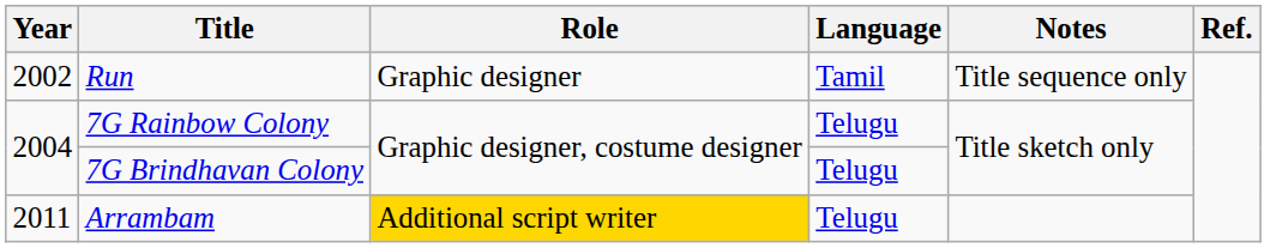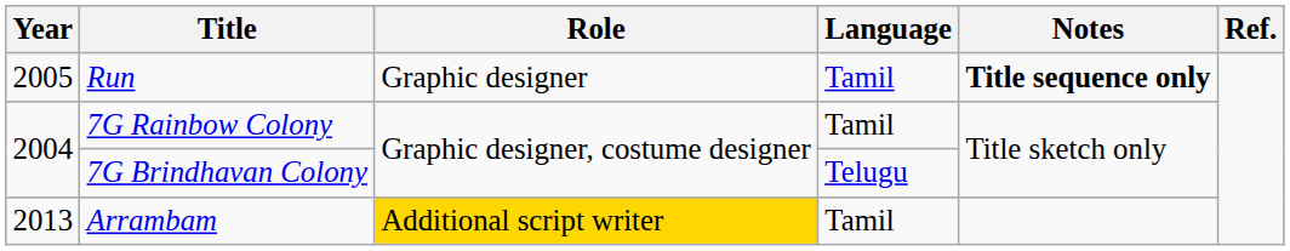 <table class="wikitable">
 <tr>
 <th>Year</th>
 <th>Title</th>
 <th>Role</th>
 <th>Language</th>
 <th>Notes</th>
 <th>Ref.</th>
 </tr>
 <tr>
-<td>2002</td>
+<td>2005</td>
 <td><em><a href='#'>Run</a></em></td>
 <td>Graphic designer</td>
 <td><a href='#'>Tamil</a></td>
-<td>Title sequence only</td>
+<td><strong>Title sequence only</strong></td>
 <td rowspan="4"></td>
 </tr>
 <tr>
 <td rowspan="2">2004</td>
 <td><em><a href='#'>7G Rainbow Colony</a></em></td>
 <td rowspan="2">Graphic designer, costume designer</td>
-<td><a href='#'>Telugu</a></td>
+<td>Tamil</td>
 <td rowspan="2">Title sketch only</td>
 </tr>
 <tr>
 <td><em><a href='#'>7G Brindhavan Colony</a></em></td>
 <td><a href='#'>Telugu</a></td>
 </tr>
 <tr>
-<td>2011</td>
+<td>2013</td>
 <td><em><a href='#'>Arrambam</a></em></td>
 <td style="background: gold;">Additional script writer</td>
-<td><a href='#'>Telugu</a></td>
+<td>Tamil</td>
 <td></td>
 </tr>
 </table>
